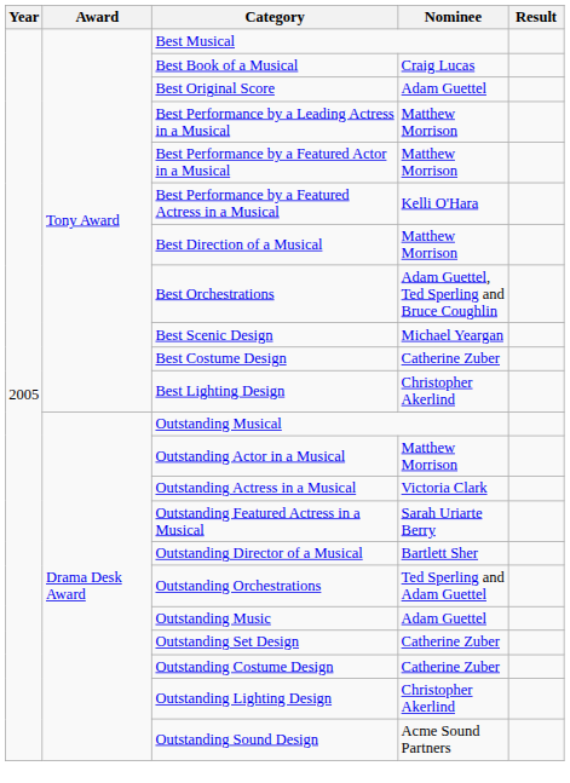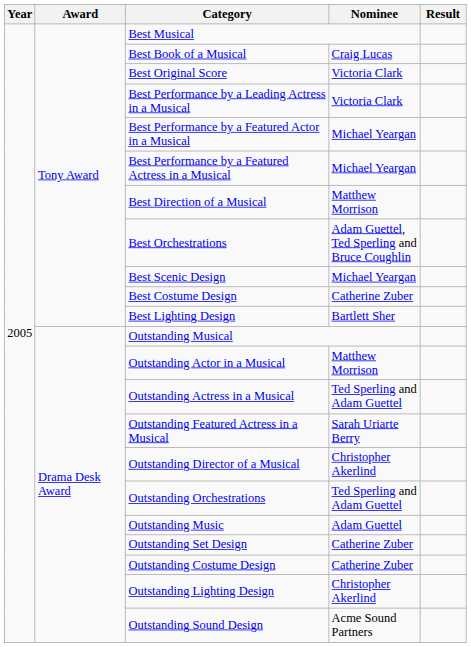 <table class="wikitable" width="95%">
 <tr>
 <th width="5%">Year</th>
 <th width="20%">Award</th>
 <th width="45%">Category</th>
 <th width="20%">Nominee</th>
 <th width="10%">Result</th>
 </tr>
 <tr>
 <td rowspan="22" align="center">2005</td>
 <td rowspan="11"><a href='#'>Tony Award</a></td>
 <td colspan="2"><a href='#'>Best Musical</a></td>
 <td></td>
 </tr>
 <tr>
 <td><a href='#'>Best Book of a Musical</a></td>
 <td><a href='#'>Craig Lucas</a></td>
 <td></td>
 </tr>
 <tr>
 <td><a href='#'>Best Original Score</a></td>
-<td><a href='#'>Adam Guettel</a></td>
+<td><a href='#'>Victoria Clark</a></td>
 <td></td>
 </tr>
 <tr>
 <td><a href='#'>Best Performance by a Leading Actress in a Musical</a></td>
-<td><a href='#'>Matthew Morrison</a></td>
+<td><a href='#'>Victoria Clark</a></td>
 <td></td>
 </tr>
 <tr>
 <td><a href='#'>Best Performance by a Featured Actor in a Musical</a></td>
-<td><a href='#'>Matthew Morrison</a></td>
+<td><a href='#'>Michael Yeargan</a></td>
 <td></td>
 </tr>
 <tr>
 <td><a href='#'>Best Performance by a Featured Actress in a Musical</a></td>
-<td><a href='#'>Kelli O'Hara</a></td>
+<td><a href='#'>Michael Yeargan</a></td>
 <td></td>
 </tr>
 <tr>
 <td><a href='#'>Best Direction of a Musical</a></td>
 <td><a href='#'>Matthew Morrison</a></td>
 <td></td>
 </tr>
 <tr>
 <td><a href='#'>Best Orchestrations</a></td>
 <td><a href='#'>Adam Guettel</a>, <a href='#'>Ted Sperling</a> and <a href='#'>Bruce Coughlin</a></td>
 <td></td>
 </tr>
 <tr>
 <td><a href='#'>Best Scenic Design</a></td>
 <td><a href='#'>Michael Yeargan</a></td>
 <td></td>
 </tr>
 <tr>
 <td><a href='#'>Best Costume Design</a></td>
 <td><a href='#'>Catherine Zuber</a></td>
 <td></td>
 </tr>
 <tr>
 <td><a href='#'>Best Lighting Design</a></td>
-<td><a href='#'>Christopher Akerlind</a></td>
+<td><a href='#'>Bartlett Sher</a></td>
 <td></td>
 </tr>
 <tr>
 <td rowspan="11"><a href='#'>Drama Desk Award</a></td>
 <td colspan="2"><a href='#'>Outstanding Musical</a></td>
 <td></td>
 </tr>
 <tr>
 <td><a href='#'>Outstanding Actor in a Musical</a></td>
 <td><a href='#'>Matthew Morrison</a></td>
 <td></td>
 </tr>
 <tr>
 <td><a href='#'>Outstanding Actress in a Musical</a></td>
-<td><a href='#'>Victoria Clark</a></td>
+<td><a href='#'>Ted Sperling</a> and <a href='#'>Adam Guettel</a></td>
 <td></td>
 </tr>
 <tr>
 <td><a href='#'>Outstanding Featured Actress in a Musical</a></td>
 <td><a href='#'>Sarah Uriarte Berry</a></td>
 <td></td>
 </tr>
 <tr>
 <td><a href='#'>Outstanding Director of a Musical</a></td>
-<td><a href='#'>Bartlett Sher</a></td>
+<td><a href='#'>Christopher Akerlind</a></td>
 <td></td>
 </tr>
 <tr>
 <td><a href='#'>Outstanding Orchestrations</a></td>
 <td><a href='#'>Ted Sperling</a> and <a href='#'>Adam Guettel</a></td>
 <td></td>
 </tr>
 <tr>
 <td><a href='#'>Outstanding Music</a></td>
 <td><a href='#'>Adam Guettel</a></td>
 <td></td>
 </tr>
 <tr>
 <td><a href='#'>Outstanding Set Design</a></td>
 <td><a href='#'>Catherine Zuber</a></td>
 <td></td>
 </tr>
 <tr>
 <td><a href='#'>Outstanding Costume Design</a></td>
 <td><a href='#'>Catherine Zuber</a></td>
 <td></td>
 </tr>
 <tr>
 <td><a href='#'>Outstanding Lighting Design</a></td>
 <td><a href='#'>Christopher Akerlind</a></td>
 <td></td>
 </tr>
 <tr>
 <td><a href='#'>Outstanding Sound Design</a></td>
 <td>Acme Sound Partners</td>
 <td></td>
 </tr>
 </table>
